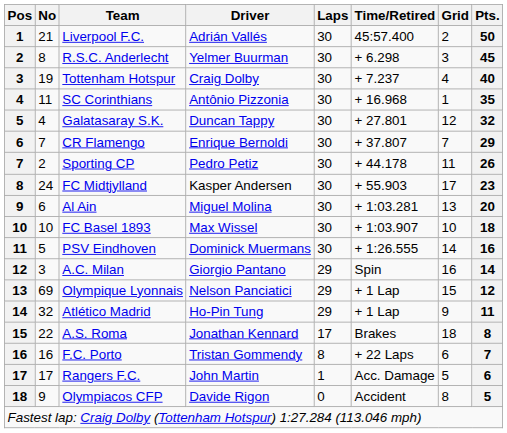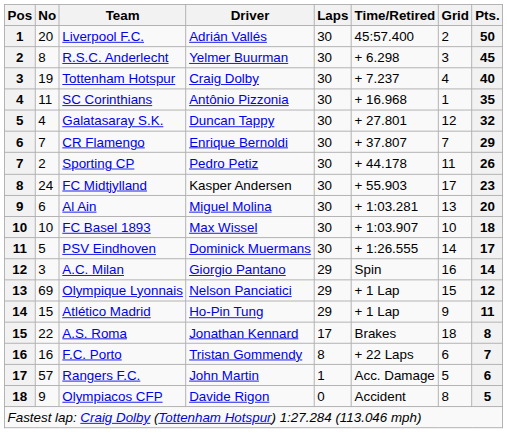 <table class="wikitable" style="font-size: 95%">
 <tr>
 <th>Pos</th>
 <th>No</th>
 <th>Team</th>
 <th>Driver</th>
 <th>Laps</th>
 <th>Time/Retired</th>
 <th>Grid</th>
 <th>Pts.</th>
 </tr>
 <tr>
 <th>1</th>
-<td>21</td>
+<td>20</td>
 <td> <a href='#'>Liverpool F.C.</a></td>
 <td> <a href='#'>Adrián Vallés</a></td>
 <td>30</td>
 <td>45:57.400</td>
 <td>2</td>
 <th>50</th>
 </tr>
 <tr>
 <th>2</th>
 <td>8</td>
 <td> <a href='#'>R.S.C. Anderlecht</a></td>
 <td> <a href='#'>Yelmer Buurman</a></td>
 <td>30</td>
 <td>+ 6.298</td>
 <td>3</td>
 <th>45</th>
 </tr>
 <tr>
 <th>3</th>
 <td>19</td>
 <td> <a href='#'>Tottenham Hotspur</a></td>
 <td> <a href='#'>Craig Dolby</a></td>
 <td>30</td>
 <td>+ 7.237</td>
 <td>4</td>
 <th>40</th>
 </tr>
 <tr>
 <th>4</th>
 <td>11</td>
 <td> <a href='#'>SC Corinthians</a></td>
 <td> <a href='#'>Antônio Pizzonia</a></td>
 <td>30</td>
 <td>+ 16.968</td>
 <td>1</td>
 <th>35</th>
 </tr>
 <tr>
 <th>5</th>
 <td>4</td>
 <td> <a href='#'>Galatasaray S.K.</a></td>
 <td> <a href='#'>Duncan Tappy</a></td>
 <td>30</td>
 <td>+ 27.801</td>
 <td>12</td>
 <th>32</th>
 </tr>
 <tr>
 <th>6</th>
 <td>7</td>
 <td> <a href='#'>CR Flamengo</a></td>
 <td> <a href='#'>Enrique Bernoldi</a></td>
 <td>30</td>
 <td>+ 37.807</td>
 <td>7</td>
 <th>29</th>
 </tr>
 <tr>
 <th>7</th>
 <td>2</td>
 <td> <a href='#'>Sporting CP</a></td>
 <td> <a href='#'>Pedro Petiz</a></td>
 <td>30</td>
 <td>+ 44.178</td>
 <td>11</td>
 <th>26</th>
 </tr>
 <tr>
 <th>8</th>
 <td>24</td>
 <td> <a href='#'>FC Midtjylland</a></td>
 <td> Kasper Andersen</td>
 <td>30</td>
 <td>+ 55.903</td>
 <td>17</td>
 <th>23</th>
 </tr>
 <tr>
 <th>9</th>
 <td>6</td>
 <td> <a href='#'>Al Ain</a></td>
 <td> <a href='#'>Miguel Molina</a></td>
 <td>30</td>
 <td>+ 1:03.281</td>
 <td>13</td>
 <th>20</th>
 </tr>
 <tr>
 <th>10</th>
 <td>10</td>
 <td> <a href='#'>FC Basel 1893</a></td>
 <td> <a href='#'>Max Wissel</a></td>
 <td>30</td>
 <td>+ 1:03.907</td>
 <td>10</td>
 <th>18</th>
 </tr>
 <tr>
 <th>11</th>
 <td>5</td>
 <td> <a href='#'>PSV Eindhoven</a></td>
 <td> <a href='#'>Dominick Muermans</a></td>
 <td>30</td>
 <td>+ 1:26.555</td>
 <td>14</td>
-<th>16</th>
+<th>17</th>
 </tr>
 <tr>
 <th>12</th>
 <td>3</td>
 <td> <a href='#'>A.C. Milan</a></td>
 <td> <a href='#'>Giorgio Pantano</a></td>
 <td>29</td>
 <td>Spin</td>
 <td>16</td>
 <th>14</th>
 </tr>
 <tr>
 <th>13</th>
 <td>69</td>
 <td> <a href='#'>Olympique Lyonnais</a></td>
 <td> <a href='#'>Nelson Panciatici</a></td>
 <td>29</td>
 <td>+ 1 Lap</td>
 <td>15</td>
 <th>12</th>
 </tr>
 <tr>
 <th>14</th>
-<td>32</td>
+<td>15</td>
 <td> <a href='#'>Atlético Madrid</a></td>
 <td> <a href='#'>Ho-Pin Tung</a></td>
 <td>29</td>
 <td>+ 1 Lap</td>
 <td>9</td>
 <th>11</th>
 </tr>
 <tr>
 <th>15</th>
 <td>22</td>
 <td> <a href='#'>A.S. Roma</a></td>
 <td> <a href='#'>Jonathan Kennard</a></td>
 <td>17</td>
 <td>Brakes</td>
 <td>18</td>
 <th>8</th>
 </tr>
 <tr>
 <th>16</th>
 <td>16</td>
 <td> <a href='#'>F.C. Porto</a></td>
 <td> <a href='#'>Tristan Gommendy</a></td>
 <td>8</td>
 <td>+ 22 Laps</td>
 <td>6</td>
 <th>7</th>
 </tr>
 <tr>
 <th>17</th>
-<td>17</td>
+<td>57</td>
 <td> <a href='#'>Rangers F.C.</a></td>
 <td> <a href='#'>John Martin</a></td>
 <td>1</td>
 <td>Acc. Damage</td>
 <td>5</td>
 <th>6</th>
 </tr>
 <tr>
 <th>18</th>
 <td>9</td>
 <td> <a href='#'>Olympiacos CFP</a></td>
 <td> <a href='#'>Davide Rigon</a></td>
 <td>0</td>
 <td>Accident</td>
 <td>8</td>
 <th>5</th>
 </tr>
 <tr>
 <td colspan=8><em>Fastest lap: <a href='#'>Craig Dolby</a> (<a href='#'>Tottenham Hotspur</a>) 1:27.284 (113.046 mph)</em></td>
 </tr>
 </table>
